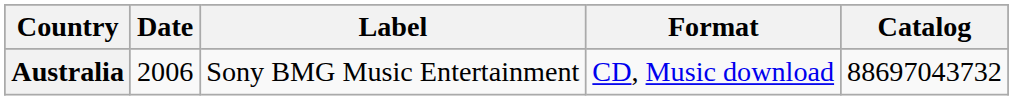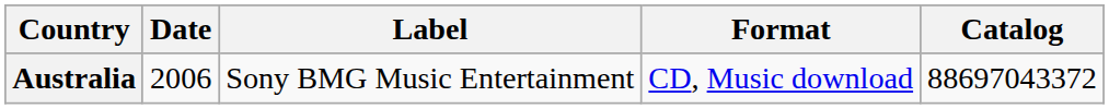 <table class="wikitable plainrowheaders">
 <tr>
 <th scope="col">Country</th>
 <th scope="col">Date</th>
 <th scope="col">Label</th>
 <th scope="col">Format</th>
 <th scope="col">Catalog</th>
 </tr>
 <tr>
 <th scope="row">Australia</th>
 <td>2006</td>
 <td>Sony BMG Music Entertainment</td>
 <td><a href='#'>CD</a>, <a href='#'>Music download</a></td>
-<td>88697043732</td>
+<td>88697043372</td>
 </tr>
 </table>
